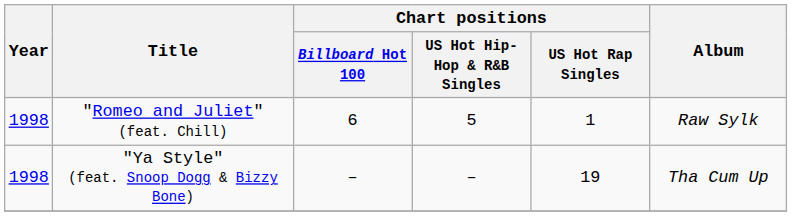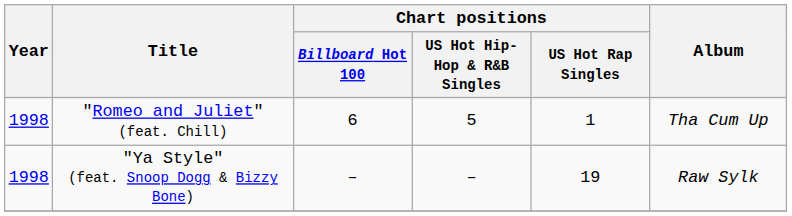 <table class="wikitable" style="text-align:center">
 <tr>
 <th width="28" rowspan="2">Year</th>
 <th width="180" rowspan="2">Title</th>
 <th colspan="3">Chart positions</th>
 <th width="100" rowspan="2">Album</th>
 </tr>
 <tr>
 <th width="86"><small><a href='#'><em>Billboard</em> Hot 100</a></small></th>
 <th width="86"><small>US Hot Hip-Hop & R&B Singles</small></th>
 <th width="86"><small>US Hot Rap Singles</small></th>
 </tr>
 <tr>
 <td><a href='#'>1998</a></td>
 <td>"<a href='#'>Romeo and Juliet</a>"<br><small>(feat. Chill)</small></td>
 <td>6</td>
 <td>5</td>
 <td>1</td>
-<td><em>Raw Sylk</em></td>
+<td><em>Tha Cum Up</em></td>
 </tr>
 <tr>
 <td><a href='#'>1998</a></td>
 <td>"Ya Style"<br><small>(feat. <a href='#'>Snoop Dogg</a> & <a href='#'>Bizzy Bone</a>)</small></td>
 <td>–</td>
 <td>–</td>
 <td>19</td>
-<td><em>Tha Cum Up</em></td>
+<td><em>Raw Sylk</em></td>
 </tr>
 <tr>
 </tr>
 </table>
